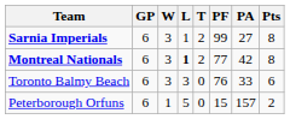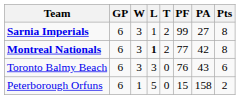 <table class="wikitable">
 <tr>
 <th>Team</th>
 <th>GP</th>
 <th>W</th>
 <th>L</th>
 <th>T</th>
 <th>PF</th>
 <th>PA</th>
 <th>Pts</th>
 </tr>
 <tr align="center">
 <td align="left"><strong><a href='#'>Sarnia Imperials</a></strong></td>
 <td>6</td>
 <td>3</td>
 <td>1</td>
 <td>2</td>
 <td>99</td>
 <td>27</td>
 <td>8</td>
 </tr>
 <tr align="center">
 <td align="left"><strong><a href='#'>Montreal Nationals</a></strong></td>
 <td>6</td>
 <td>3</td>
 <td><strong>1</strong></td>
 <td>2</td>
 <td>77</td>
 <td>42</td>
 <td>8</td>
 </tr>
 <tr align="center">
 <td align="left"><a href='#'>Toronto Balmy Beach</a></td>
 <td>6</td>
 <td>3</td>
 <td>3</td>
 <td>0</td>
 <td>76</td>
-<td>33</td>
+<td>43</td>
 <td>6</td>
 </tr>
 <tr align="center">
 <td align="left"><a href='#'>Peterborough Orfuns</a></td>
 <td>6</td>
 <td>1</td>
 <td>5</td>
 <td>0</td>
 <td>15</td>
-<td>157</td>
+<td>158</td>
 <td>2</td>
 </tr>
 </table>
